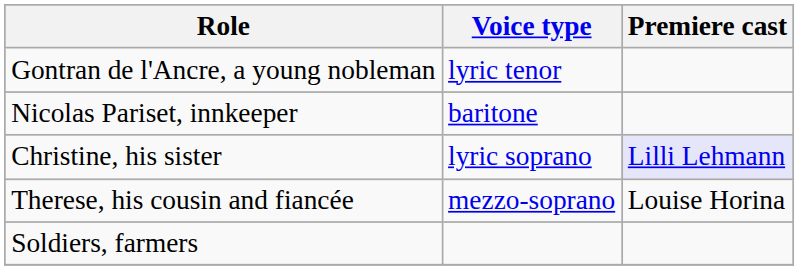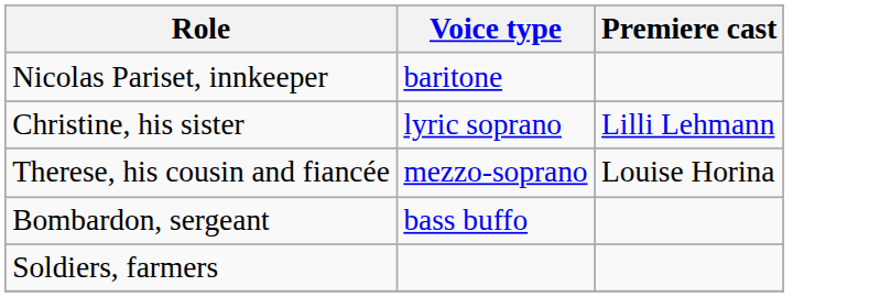 <table class="wikitable">
 <tr>
 <th scope="col">Role</th>
 <th scope="col"><a href='#'>Voice type</a></th>
 <th scope="col">Premiere cast</th>
-</tr>
-<tr>
-<td>Gontran de l'Ancre, a young nobleman</td>
-<td><a href='#'>lyric tenor</a></td>
-<td></td>
 </tr>
 <tr>
 <td>Nicolas Pariset, innkeeper</td>
 <td><a href='#'>baritone</a></td>
 <td></td>
 </tr>
 <tr>
 <td>Christine, his sister</td>
 <td><a href='#'>lyric soprano</a></td>
-<td style="background: lavender;"><a href='#'>Lilli Lehmann</a></td>
+<td><a href='#'>Lilli Lehmann</a></td>
 </tr>
 <tr>
 <td>Therese, his cousin and fiancée</td>
 <td><a href='#'>mezzo-soprano</a></td>
 <td>Louise Horina</td>
+</tr>
+<tr>
+<td>Bombardon, sergeant</td>
+<td><a href='#'>bass buffo</a></td>
+<td></td>
 </tr>
 <tr>
 <td>Soldiers, farmers</td>
 <td></td>
 <td></td>
 </tr>
 <tr>
 </tr>
 </table>
